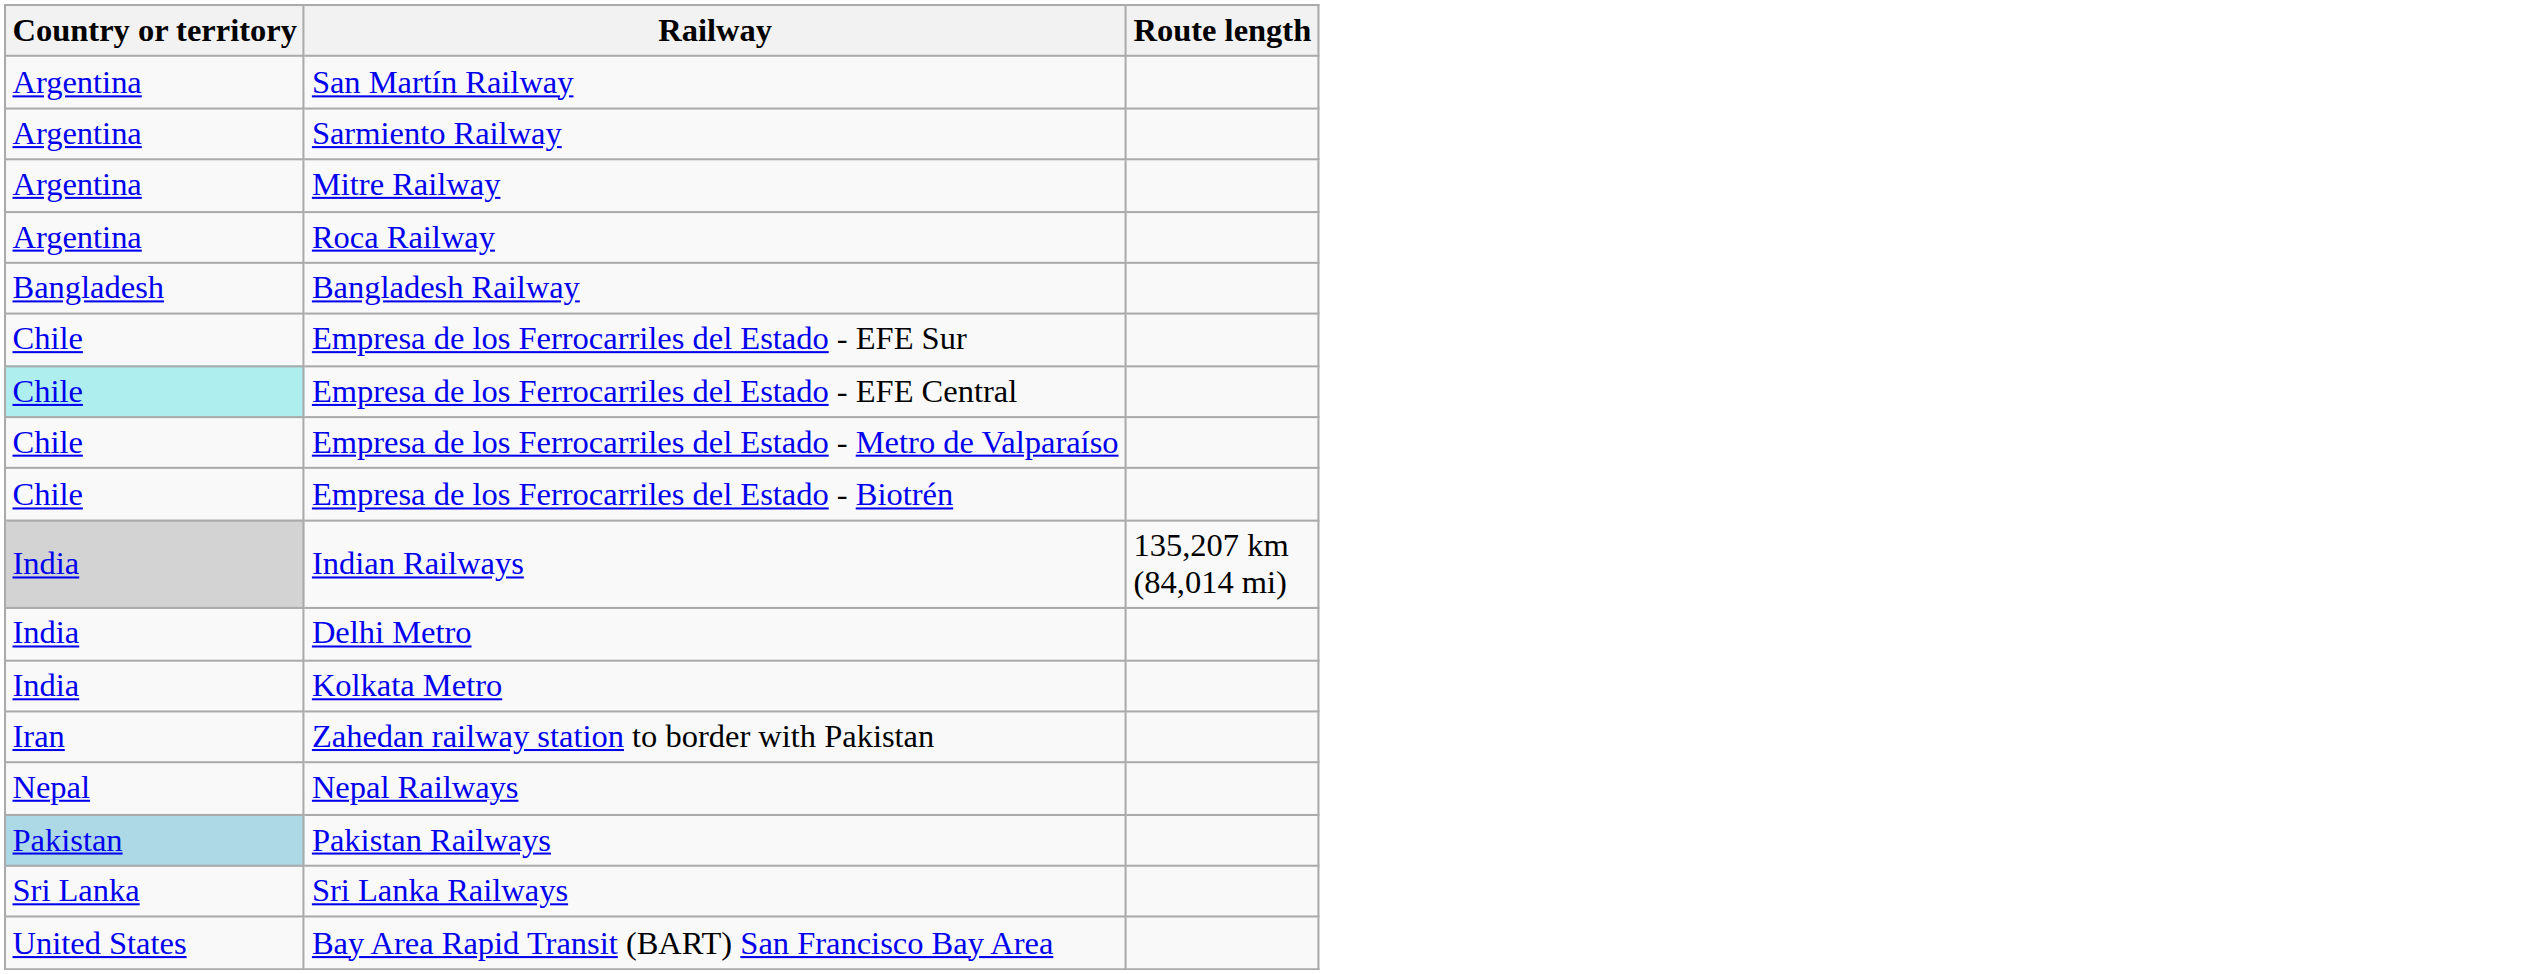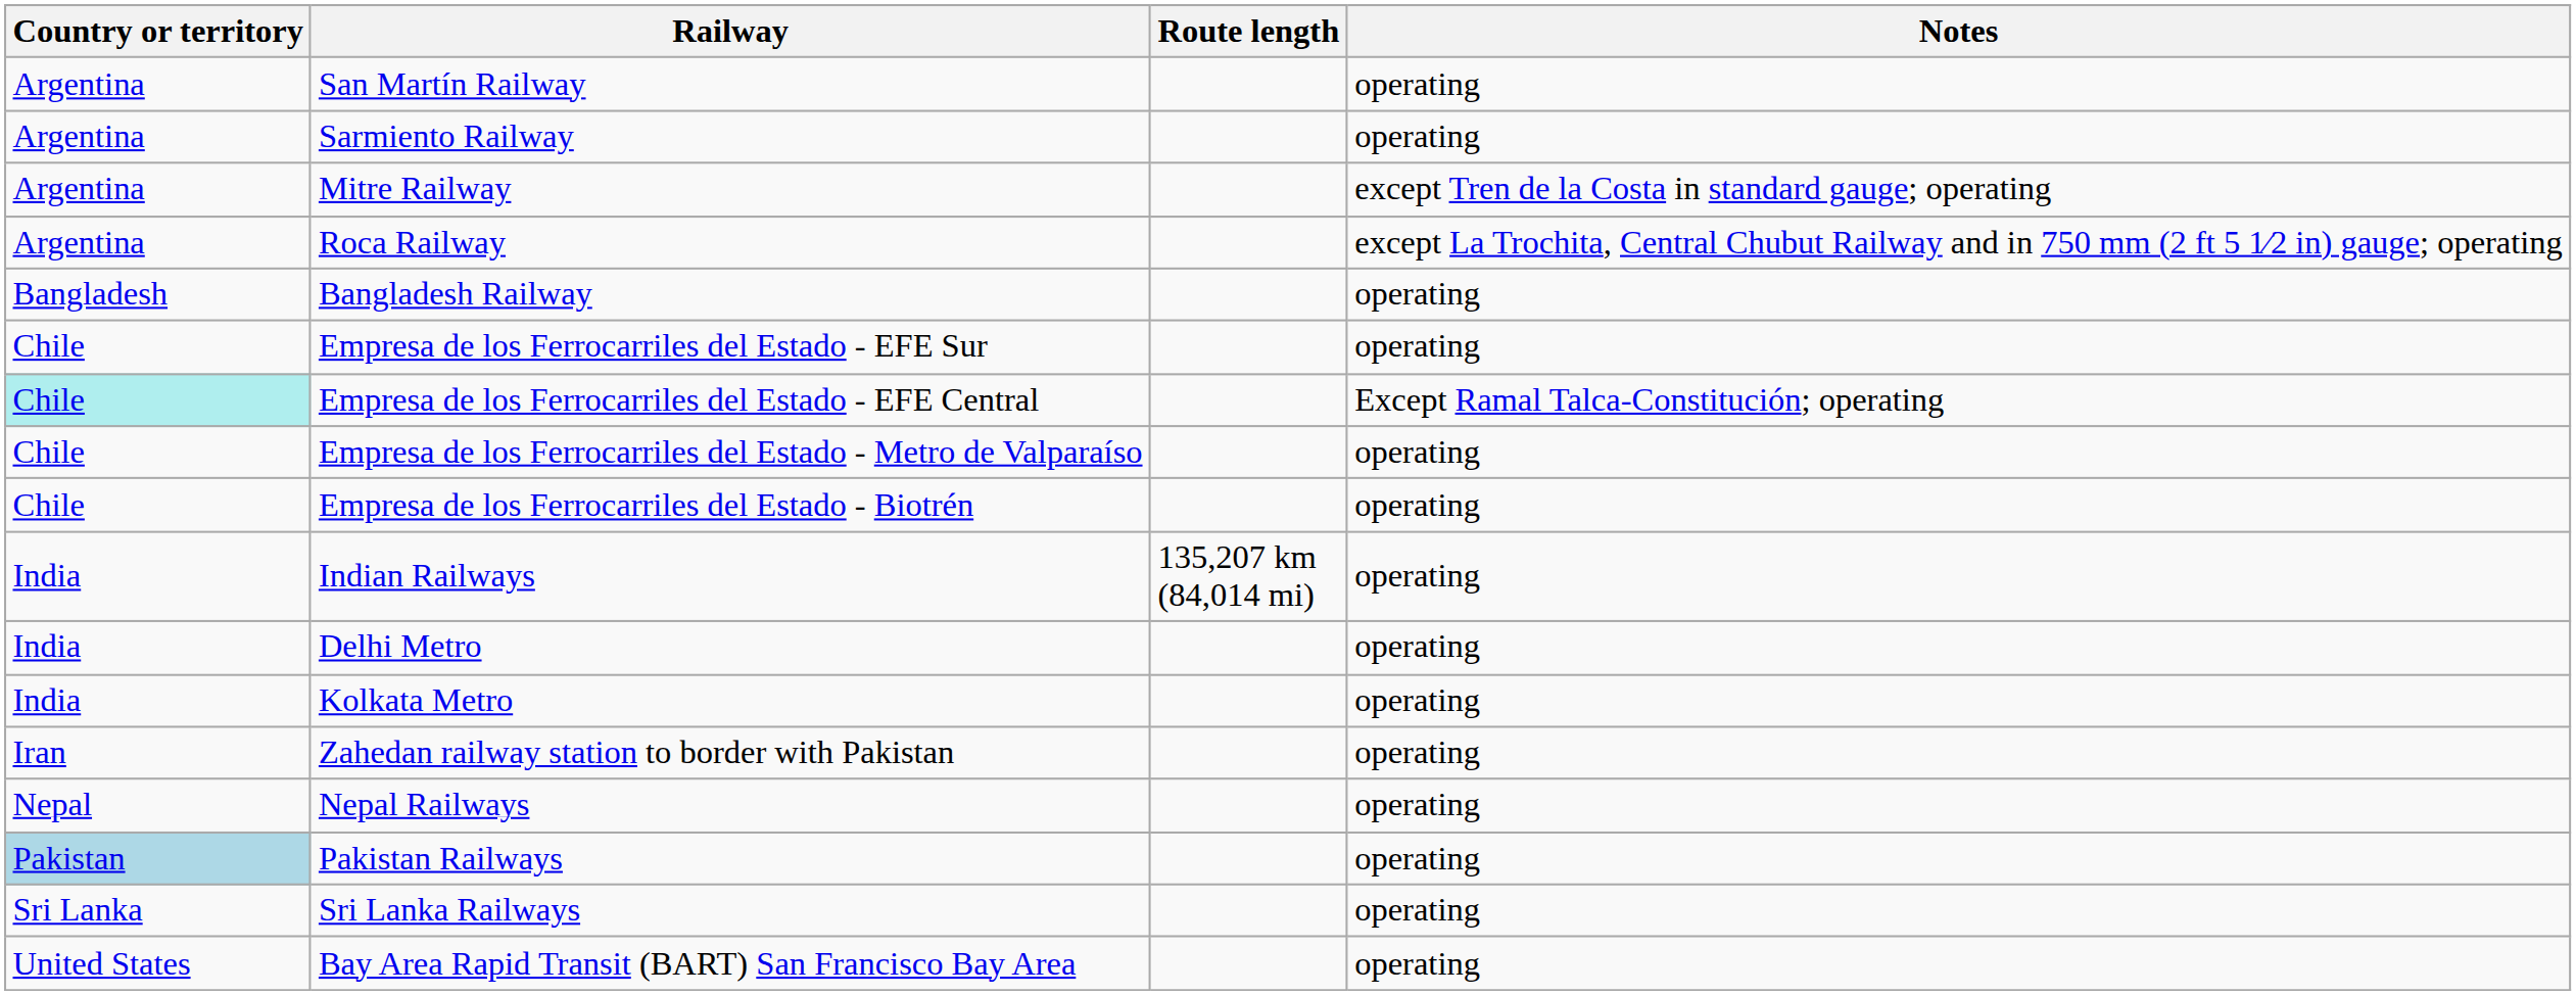 <table class="wikitable sortable" border="1">
 <tr>
 <th>Country or territory</th>
 <th>Railway</th>
 <th>Route length</th>
+<th class="unsortable">Notes</th>
 </tr>
 <tr>
 <td><a href='#'>Argentina</a></td>
 <td><a href='#'>San Martín Railway</a></td>
 <td></td>
+<td>operating</td>
 </tr>
 <tr>
 <td><a href='#'>Argentina</a></td>
 <td><a href='#'>Sarmiento Railway</a></td>
 <td></td>
+<td>operating</td>
 </tr>
 <tr>
 <td><a href='#'>Argentina</a></td>
 <td><a href='#'>Mitre Railway</a></td>
 <td></td>
+<td>except <a href='#'>Tren de la Costa</a> in <a href='#'>standard gauge</a>; operating</td>
 </tr>
 <tr>
 <td><a href='#'>Argentina</a></td>
 <td><a href='#'>Roca Railway</a></td>
 <td></td>
+<td>except <a href='#'>La Trochita</a>, <a href='#'>Central Chubut Railway</a> and  in <a href='#'>750 mm (2 ft 5 1⁄2 in) gauge</a>; operating</td>
 </tr>
 <tr>
 <td><a href='#'>Bangladesh</a></td>
 <td><a href='#'>Bangladesh Railway</a></td>
 <td></td>
+<td>operating</td>
 </tr>
 <tr>
 <td><a href='#'>Chile</a></td>
 <td><a href='#'>Empresa de los Ferrocarriles del Estado</a> - EFE Sur</td>
 <td></td>
+<td>operating</td>
 </tr>
 <tr>
 <td style="background: paleturquoise;"><a href='#'>Chile</a></td>
 <td><a href='#'>Empresa de los Ferrocarriles del Estado</a> - EFE Central</td>
 <td></td>
+<td>Except <a href='#'>Ramal Talca-Constitución</a>; operating</td>
 </tr>
 <tr>
 <td><a href='#'>Chile</a></td>
 <td><a href='#'>Empresa de los Ferrocarriles del Estado</a> - <a href='#'>Metro de Valparaíso</a></td>
 <td></td>
+<td>operating</td>
 </tr>
 <tr>
 <td><a href='#'>Chile</a></td>
 <td><a href='#'>Empresa de los Ferrocarriles del Estado</a> - <a href='#'>Biotrén</a></td>
 <td></td>
+<td>operating</td>
 </tr>
 <tr>
-<td style="background: lightgrey;"><a href='#'>India</a></td>
+<td><a href='#'>India</a></td>
 <td><a href='#'>Indian Railways</a></td>
 <td>135,207 km<br>(84,014 mi)</td>
+<td>operating</td>
 </tr>
 <tr>
 <td><a href='#'>India</a></td>
 <td><a href='#'>Delhi Metro</a></td>
 <td></td>
+<td>operating</td>
 </tr>
 <tr>
 <td><a href='#'>India</a></td>
 <td><a href='#'>Kolkata Metro</a></td>
 <td></td>
+<td>operating</td>
 </tr>
 <tr>
 <td><a href='#'>Iran</a></td>
 <td><a href='#'>Zahedan railway station</a> to border with Pakistan</td>
 <td></td>
+<td>operating</td>
 </tr>
 <tr>
 <td><a href='#'>Nepal</a></td>
 <td><a href='#'>Nepal Railways</a></td>
 <td></td>
+<td>operating</td>
 </tr>
 <tr>
 <td style="background: lightblue;"><a href='#'>Pakistan</a></td>
 <td><a href='#'>Pakistan Railways</a></td>
 <td></td>
+<td>operating</td>
 </tr>
 <tr>
 <td><a href='#'>Sri Lanka</a></td>
 <td><a href='#'>Sri Lanka Railways</a></td>
 <td></td>
+<td>operating</td>
 </tr>
 <tr>
 <td><a href='#'>United States</a></td>
 <td><a href='#'>Bay Area Rapid Transit</a> (BART) <a href='#'>San Francisco Bay Area</a></td>
 <td></td>
+<td>operating</td>
 </tr>
 </table>
